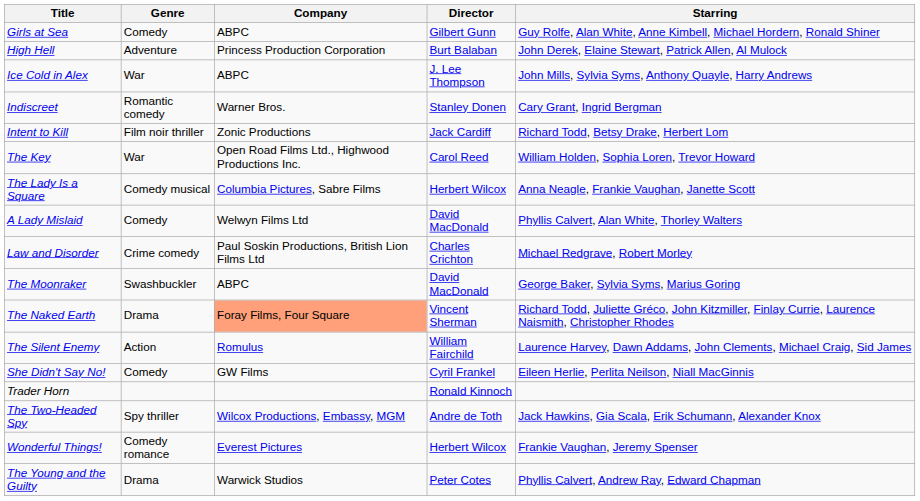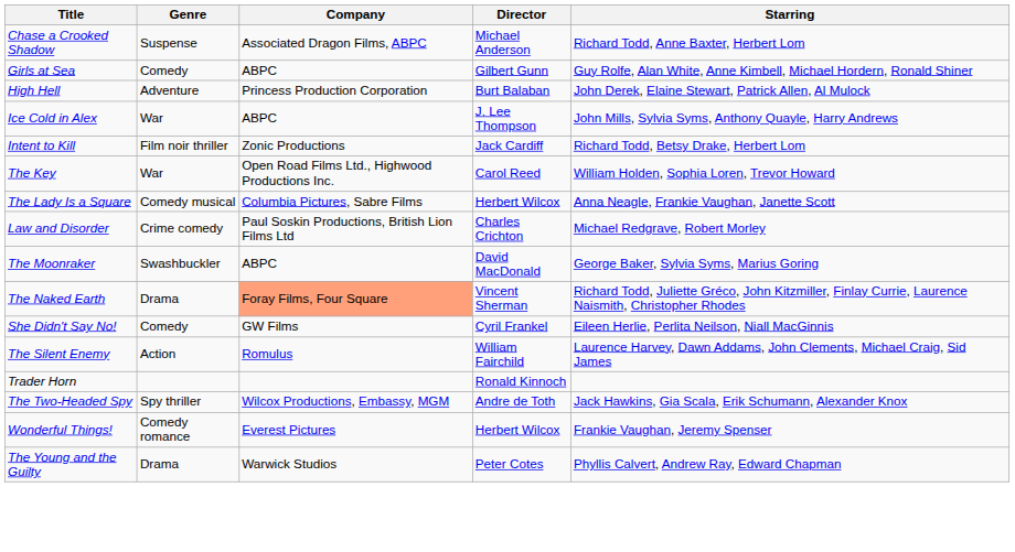 <table class="wikitable unsortable">
 <tr>
 <th>Title</th>
 <th>Genre</th>
 <th>Company</th>
 <th>Director</th>
 <th>Starring</th>
+</tr>
+<tr>
+<td><em><a href='#'>Chase a Crooked Shadow</a></em></td>
+<td>Suspense</td>
+<td>Associated Dragon Films, <a href='#'>ABPC</a></td>
+<td><a href='#'>Michael Anderson</a></td>
+<td><a href='#'>Richard Todd</a>, <a href='#'>Anne Baxter</a>, <a href='#'>Herbert Lom</a></td>
 </tr>
 <tr>
 <td><em><a href='#'>Girls at Sea</a></em></td>
 <td>Comedy</td>
 <td>ABPC</td>
 <td><a href='#'>Gilbert Gunn</a></td>
 <td><a href='#'>Guy Rolfe</a>, <a href='#'>Alan White</a>, <a href='#'>Anne Kimbell</a>, <a href='#'>Michael Hordern</a>, <a href='#'>Ronald Shiner</a></td>
 </tr>
 <tr>
 <td><em><a href='#'>High Hell</a></em></td>
 <td>Adventure</td>
 <td>Princess Production Corporation</td>
 <td><a href='#'>Burt Balaban</a></td>
 <td><a href='#'>John Derek</a>, <a href='#'>Elaine Stewart</a>, <a href='#'>Patrick Allen</a>, <a href='#'>Al Mulock</a></td>
 </tr>
 <tr>
 <td><em><a href='#'>Ice Cold in Alex</a></em></td>
 <td>War</td>
 <td>ABPC</td>
 <td><a href='#'>J. Lee Thompson</a></td>
 <td><a href='#'>John Mills</a>, <a href='#'>Sylvia Syms</a>, <a href='#'>Anthony Quayle</a>, <a href='#'>Harry Andrews</a></td>
 </tr>
 <tr>
-<td><em><a href='#'>Indiscreet</a></em></td>
-<td>Romantic comedy</td>
-<td>Warner Bros.</td>
-<td><a href='#'>Stanley Donen</a></td>
-<td><a href='#'>Cary Grant</a>, <a href='#'>Ingrid Bergman</a></td>
-</tr>
-<tr>
 <td><em><a href='#'>Intent to Kill</a></em></td>
 <td>Film noir thriller</td>
 <td>Zonic Productions</td>
 <td><a href='#'>Jack Cardiff</a></td>
 <td><a href='#'>Richard Todd</a>, <a href='#'>Betsy Drake</a>, <a href='#'>Herbert Lom</a></td>
 </tr>
 <tr>
 <td><em><a href='#'>The Key</a></em></td>
 <td>War</td>
 <td>Open Road Films Ltd., Highwood Productions Inc.</td>
 <td><a href='#'>Carol Reed</a></td>
 <td><a href='#'>William Holden</a>, <a href='#'>Sophia Loren</a>, <a href='#'>Trevor Howard</a></td>
 </tr>
 <tr>
 <td><em><a href='#'>The Lady Is a Square</a></em></td>
 <td>Comedy musical</td>
 <td><a href='#'>Columbia Pictures</a>, Sabre Films</td>
 <td><a href='#'>Herbert Wilcox</a></td>
 <td><a href='#'>Anna Neagle</a>, <a href='#'>Frankie Vaughan</a>, <a href='#'>Janette Scott</a></td>
-</tr>
-<tr>
-<td><em><a href='#'>A Lady Mislaid</a></em></td>
-<td>Comedy</td>
-<td>Welwyn Films Ltd</td>
-<td><a href='#'>David MacDonald</a></td>
-<td><a href='#'>Phyllis Calvert</a>, <a href='#'>Alan White</a>, <a href='#'>Thorley Walters</a></td>
 </tr>
 <tr>
 <td><em><a href='#'>Law and Disorder</a></em></td>
 <td>Crime comedy</td>
 <td>Paul Soskin Productions, British Lion Films Ltd</td>
 <td><a href='#'>Charles Crichton</a></td>
 <td><a href='#'>Michael Redgrave</a>, <a href='#'>Robert Morley</a></td>
 </tr>
 <tr>
 <td><em><a href='#'>The Moonraker</a></em></td>
 <td>Swashbuckler</td>
 <td>ABPC</td>
 <td><a href='#'>David MacDonald</a></td>
 <td><a href='#'>George Baker</a>, <a href='#'>Sylvia Syms</a>, <a href='#'>Marius Goring</a></td>
 </tr>
 <tr>
 <td><em><a href='#'>The Naked Earth</a></em></td>
 <td>Drama</td>
 <td style="background: lightsalmon;">Foray Films, Four Square</td>
 <td><a href='#'>Vincent Sherman</a></td>
 <td><a href='#'>Richard Todd</a>, <a href='#'>Juliette Gréco</a>, <a href='#'>John Kitzmiller</a>, <a href='#'>Finlay Currie</a>, <a href='#'>Laurence Naismith</a>, <a href='#'>Christopher Rhodes</a></td>
 </tr>
 <tr>
+<td><em><a href='#'>She Didn't Say No!</a></em></td>
+<td>Comedy</td>
+<td>GW Films</td>
+<td><a href='#'>Cyril Frankel</a></td>
+<td><a href='#'>Eileen Herlie</a>, <a href='#'>Perlita Neilson</a>, <a href='#'>Niall MacGinnis</a></td>
+</tr>
+<tr>
 <td><em><a href='#'>The Silent Enemy</a></em></td>
 <td>Action</td>
 <td><a href='#'>Romulus</a></td>
 <td><a href='#'>William Fairchild</a></td>
 <td><a href='#'>Laurence Harvey</a>, <a href='#'>Dawn Addams</a>, <a href='#'>John Clements</a>, <a href='#'>Michael Craig</a>, <a href='#'>Sid James</a></td>
-</tr>
-<tr>
-<td><em><a href='#'>She Didn't Say No!</a></em></td>
-<td>Comedy</td>
-<td>GW Films</td>
-<td><a href='#'>Cyril Frankel</a></td>
-<td><a href='#'>Eileen Herlie</a>, <a href='#'>Perlita Neilson</a>, <a href='#'>Niall MacGinnis</a></td>
 </tr>
 <tr>
 <td><em>Trader Horn</em></td>
 <td></td>
 <td></td>
 <td><a href='#'>Ronald Kinnoch</a></td>
 <td></td>
 </tr>
 <tr>
 <td><em><a href='#'>The Two-Headed Spy</a></em></td>
 <td>Spy thriller</td>
 <td><a href='#'>Wilcox Productions</a>, <a href='#'>Embassy</a>, <a href='#'>MGM</a></td>
 <td><a href='#'>Andre de Toth</a></td>
 <td><a href='#'>Jack Hawkins</a>, <a href='#'>Gia Scala</a>, <a href='#'>Erik Schumann</a>, <a href='#'>Alexander Knox</a></td>
 </tr>
 <tr>
 <td><em><a href='#'>Wonderful Things!</a></em></td>
 <td>Comedy romance</td>
 <td><a href='#'>Everest Pictures</a></td>
 <td><a href='#'>Herbert Wilcox</a></td>
 <td><a href='#'>Frankie Vaughan</a>, <a href='#'>Jeremy Spenser</a></td>
 </tr>
 <tr>
 <td><em><a href='#'>The Young and the Guilty</a></em></td>
 <td>Drama</td>
 <td>Warwick Studios</td>
 <td><a href='#'>Peter Cotes</a></td>
 <td><a href='#'>Phyllis Calvert</a>, <a href='#'>Andrew Ray</a>, <a href='#'>Edward Chapman</a></td>
 </tr>
 </table>
